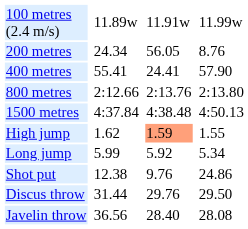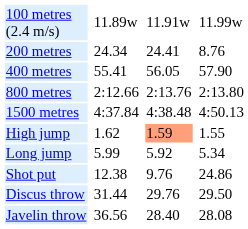 <table>
 <tr>
 <td bgcolor = DDEEFF><a href='#'>100 metres</a> <br> (2.4 m/s)</td>
 <td></td>
 <td>11.89w</td>
 <td></td>
 <td>11.91w</td>
 <td></td>
 <td>11.99w</td>
 </tr>
 <tr>
 <td bgcolor = DDEEFF><a href='#'>200 metres</a></td>
 <td></td>
 <td>24.34</td>
 <td></td>
-<td>56.05</td>
+<td>24.41</td>
 <td></td>
 <td>8.76</td>
 </tr>
 <tr>
 <td bgcolor = DDEEFF><a href='#'>400 metres</a></td>
 <td></td>
 <td>55.41</td>
 <td></td>
-<td>24.41</td>
+<td>56.05</td>
 <td></td>
 <td>57.90</td>
 </tr>
 <tr>
 <td bgcolor = DDEEFF><a href='#'>800 metres</a></td>
 <td></td>
 <td>2:12.66</td>
 <td></td>
 <td>2:13.76</td>
 <td></td>
 <td>2:13.80</td>
 </tr>
 <tr>
 <td bgcolor = DDEEFF><a href='#'>1500 metres</a></td>
 <td></td>
 <td>4:37.84</td>
 <td></td>
 <td>4:38.48</td>
 <td></td>
 <td>4:50.13</td>
 </tr>
 <tr>
 <td bgcolor = DDEEFF><a href='#'>High jump</a></td>
 <td></td>
 <td>1.62</td>
 <td></td>
 <td style="background: lightsalmon;">1.59</td>
 <td></td>
 <td>1.55</td>
 </tr>
 <tr>
 <td bgcolor = DDEEFF><a href='#'>Long jump</a></td>
 <td></td>
 <td>5.99</td>
 <td></td>
 <td>5.92</td>
 <td></td>
 <td>5.34</td>
 </tr>
 <tr>
 <td bgcolor = DDEEFF><a href='#'>Shot put</a></td>
 <td></td>
 <td>12.38</td>
 <td></td>
 <td>9.76</td>
 <td></td>
 <td>24.86</td>
 </tr>
 <tr>
 <td bgcolor = DDEEFF><a href='#'>Discus throw</a></td>
 <td></td>
 <td>31.44</td>
 <td></td>
 <td>29.76</td>
 <td></td>
 <td>29.50</td>
 </tr>
 <tr>
 <td bgcolor = DDEEFF><a href='#'>Javelin throw</a></td>
 <td></td>
 <td>36.56</td>
 <td></td>
 <td>28.40</td>
 <td></td>
 <td>28.08</td>
 </tr>
 </table>
